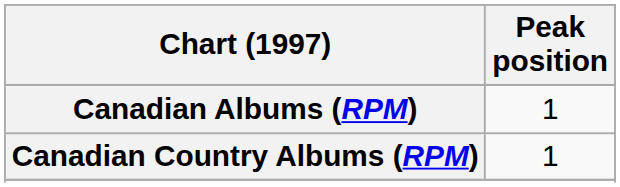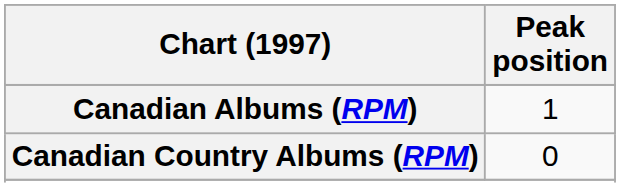 <table class="wikitable sortable plainrowheaders" style="text-align:center">
 <tr>
 <th scope="col">Chart (1997)</th>
 <th scope="col">Peak<br> position</th>
 </tr>
 <tr>
 </tr>
 <tr>
 <th scope="row">Canadian Albums (<em><a href='#'>RPM</a></em>)</th>
 <td>1</td>
 </tr>
 <tr>
 <th scope="row">Canadian Country Albums (<em><a href='#'>RPM</a></em>)</th>
-<td>1</td>
+<td>0</td>
 </tr>
 <tr>
 </tr>
 <tr>
 </tr>
 </table>
